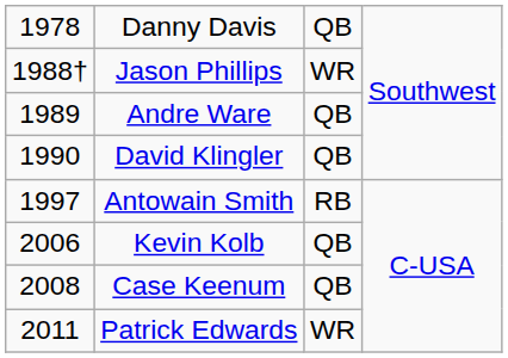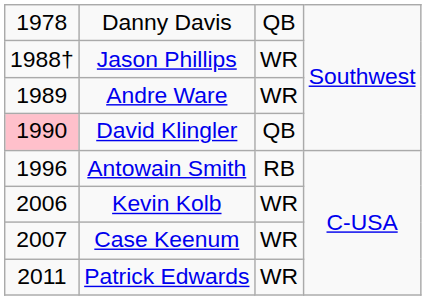 <table class="wikitable" style="text-align:center">
 <tr>
 <td>1978</td>
 <td>Danny Davis</td>
 <td>QB</td>
 <td rowspan=4><a href='#'>Southwest</a></td>
 </tr>
 <tr>
 <td>1988†</td>
 <td><a href='#'>Jason Phillips</a></td>
 <td>WR</td>
 </tr>
 <tr>
 <td>1989</td>
 <td><a href='#'>Andre Ware</a></td>
-<td>QB</td>
+<td>WR</td>
 </tr>
 <tr>
-<td>1990</td>
+<td style="background: pink;">1990</td>
 <td><a href='#'>David Klingler</a></td>
 <td>QB</td>
 </tr>
 <tr>
-<td>1997</td>
+<td>1996</td>
 <td><a href='#'>Antowain Smith</a></td>
 <td>RB</td>
 <td rowspan=4><a href='#'>C-USA</a></td>
 </tr>
 <tr>
 <td>2006</td>
 <td><a href='#'>Kevin Kolb</a></td>
-<td>QB</td>
+<td>WR</td>
 </tr>
 <tr>
-<td>2008</td>
+<td>2007</td>
 <td><a href='#'>Case Keenum</a></td>
-<td>QB</td>
+<td>WR</td>
 </tr>
 <tr>
 <td>2011</td>
 <td><a href='#'>Patrick Edwards</a></td>
 <td>WR</td>
 </tr>
 </table>
